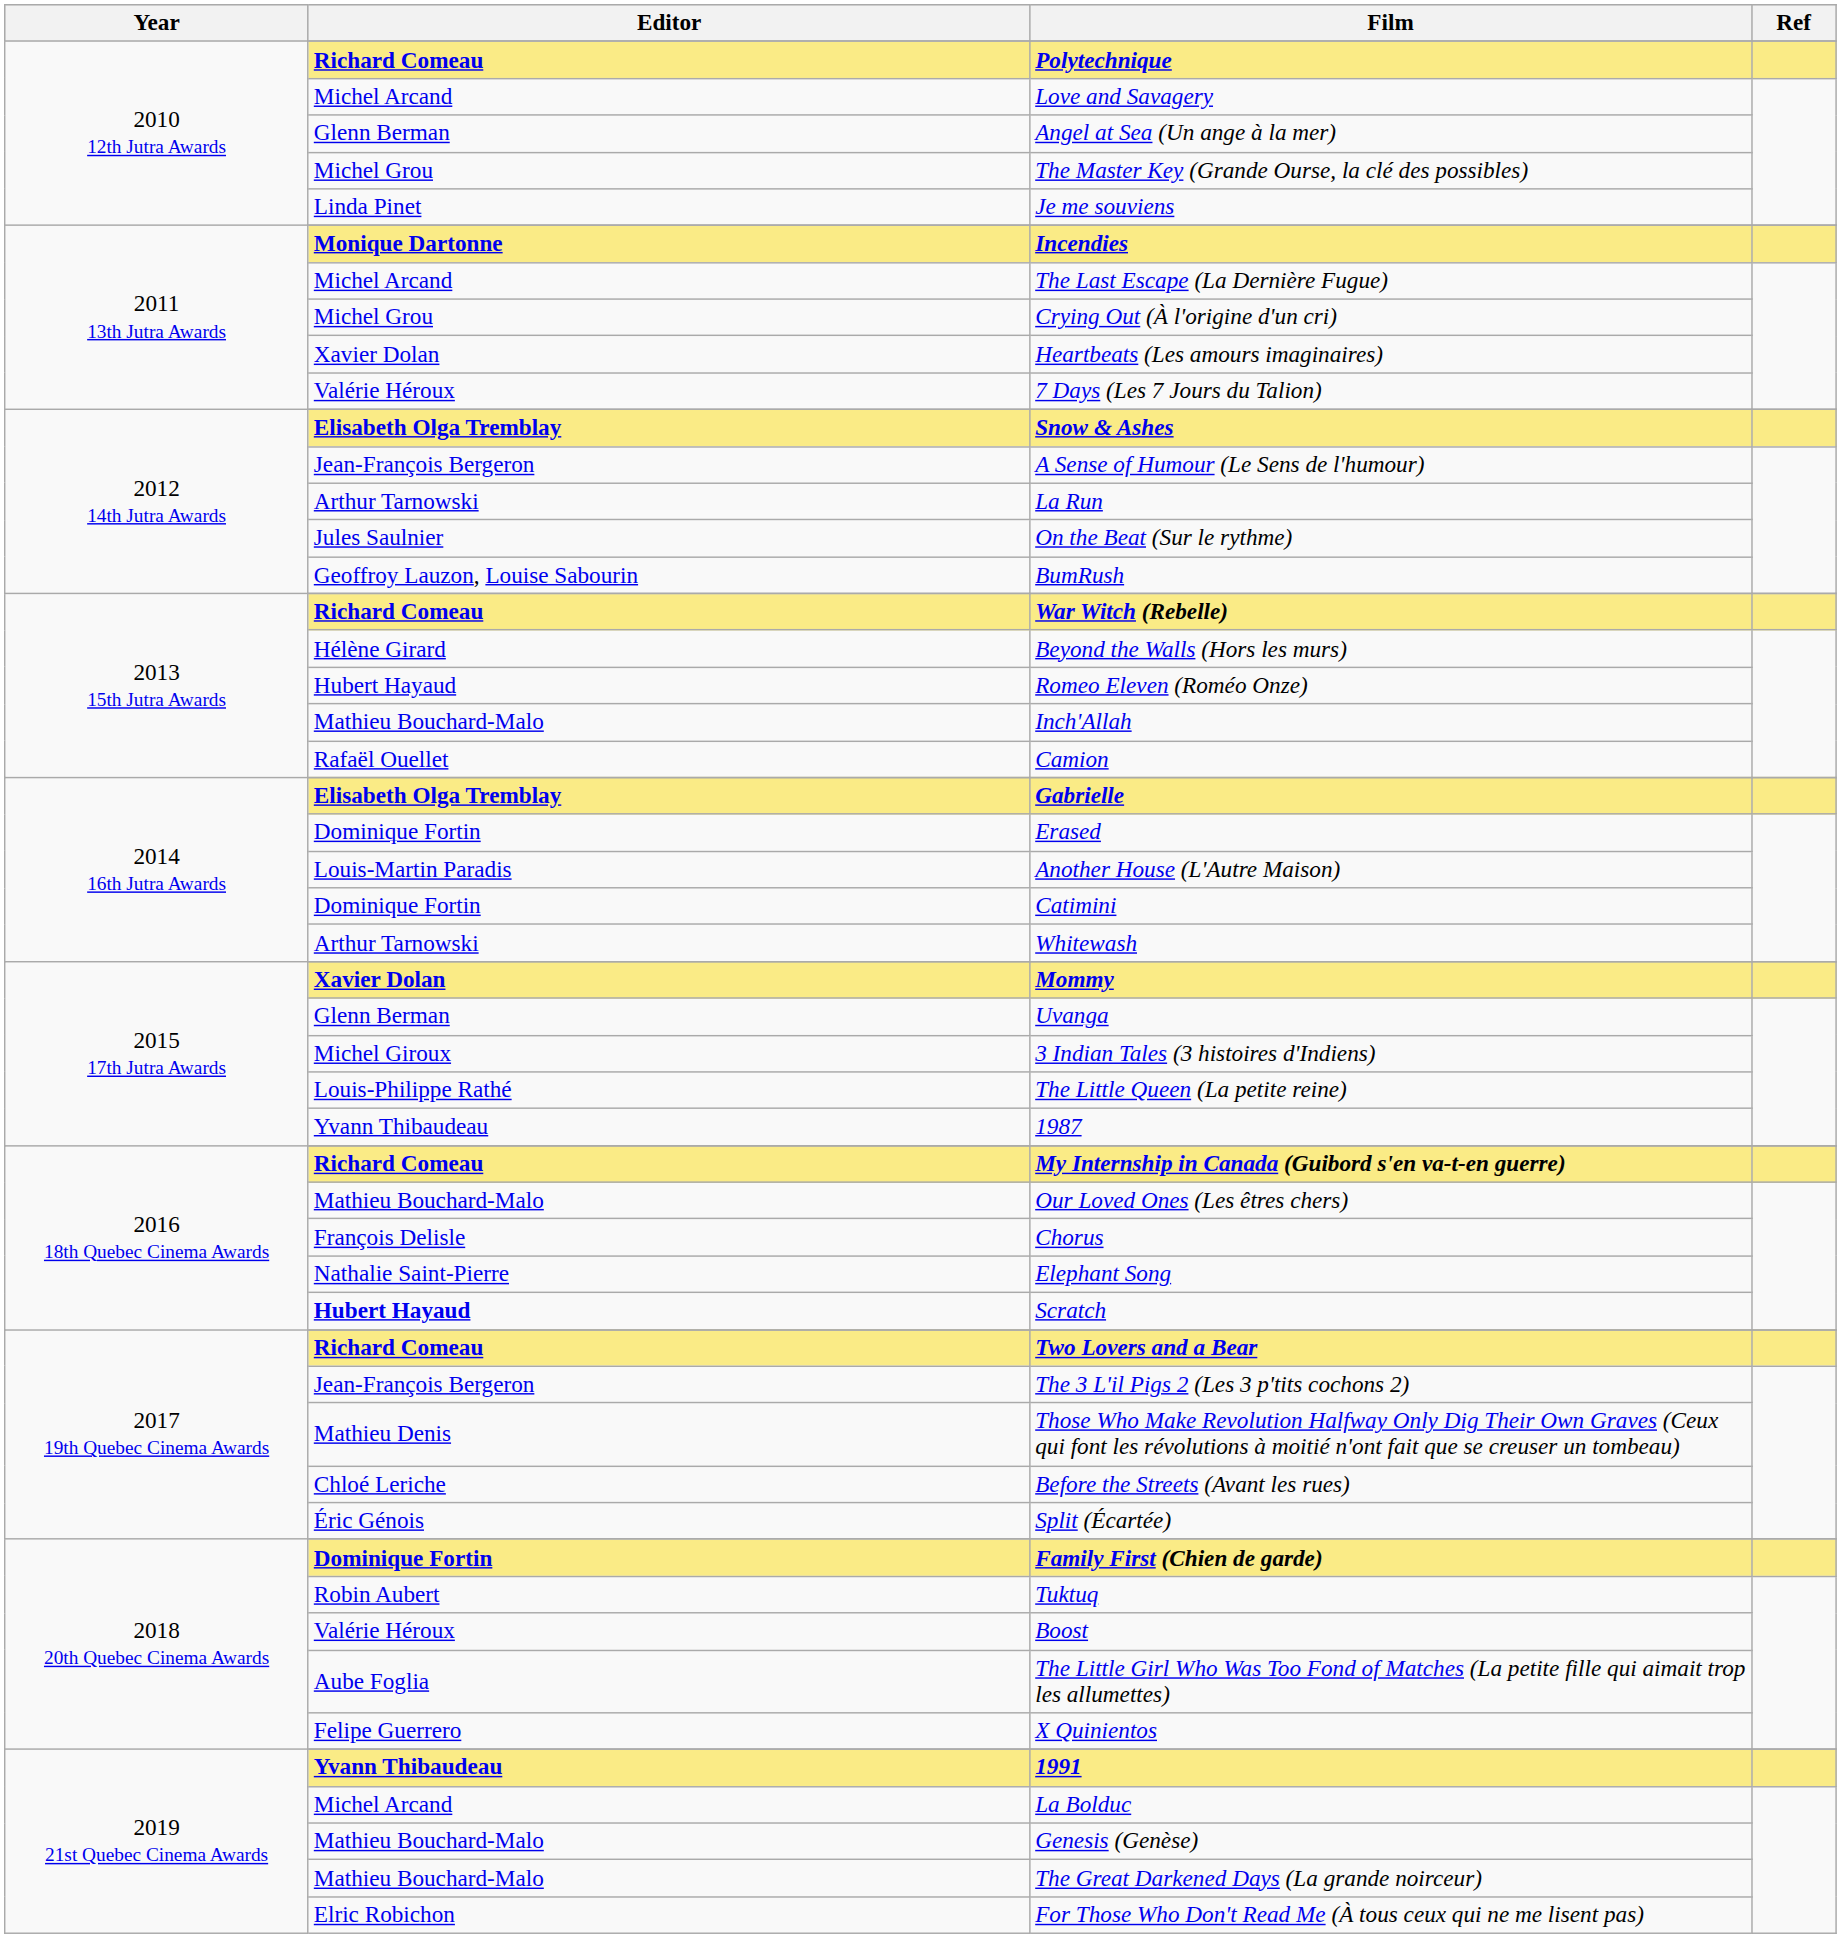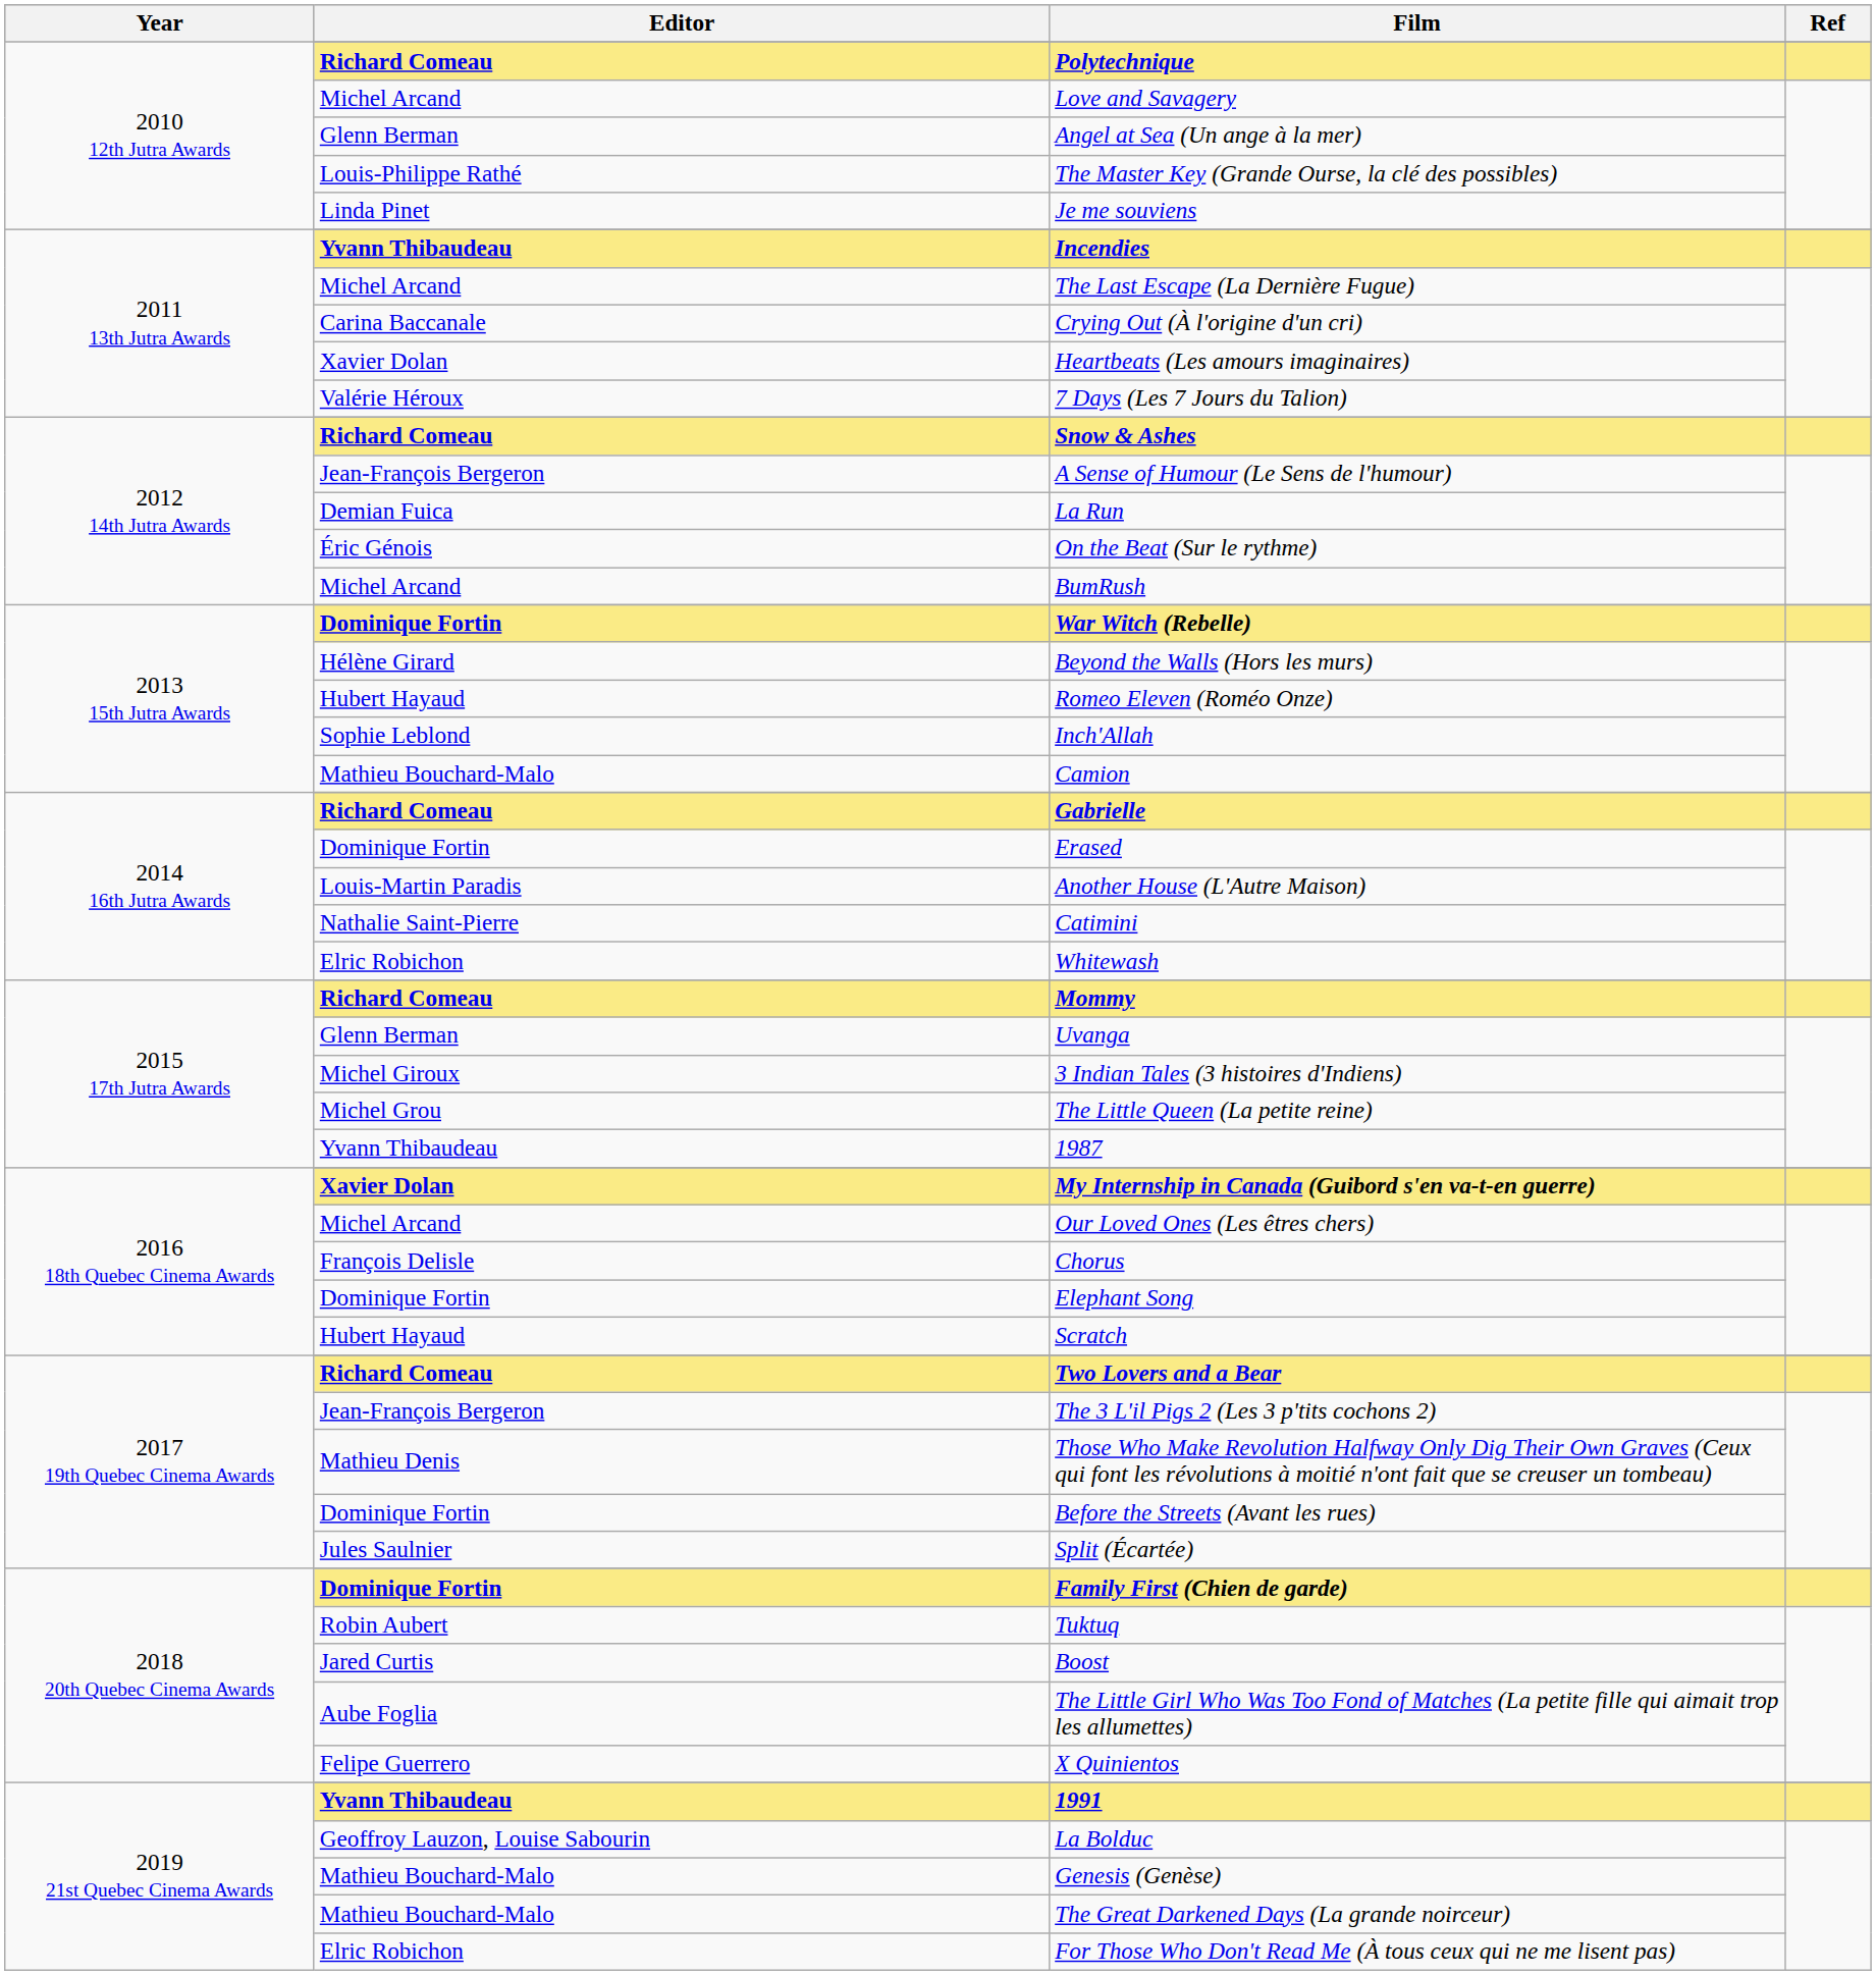 <table class="wikitable" style="width:100%;">
 <tr style="background:#bebebe;">
 <th style="width:8%;">Year</th>
 <th style="width:19%;">Editor</th>
 <th style="width:19%;">Film</th>
 <th style="width:2%;">Ref</th>
 </tr>
 <tr>
 <td rowspan="6" align="center">2010 <br> <small><a href='#'>12th Jutra Awards</a></small></td>
 </tr>
 <tr style="background:#FAEB86">
 <td><strong><a href='#'>Richard Comeau</a></strong></td>
 <td><strong><em><a href='#'>Polytechnique</a></em></strong></td>
 <td></td>
 </tr>
 <tr>
 <td><a href='#'>Michel Arcand</a></td>
 <td><em><a href='#'>Love and Savagery</a></em></td>
 <td rowspan=4></td>
 </tr>
 <tr>
 <td><a href='#'>Glenn Berman</a></td>
 <td><em><a href='#'>Angel at Sea</a> (Un ange à la mer)</em></td>
 </tr>
 <tr>
-<td><a href='#'>Michel Grou</a></td>
+<td><a href='#'>Louis-Philippe Rathé</a></td>
 <td><em><a href='#'>The Master Key</a> (Grande Ourse, la clé des possibles)</em></td>
 </tr>
 <tr>
 <td><a href='#'>Linda Pinet</a></td>
 <td><em><a href='#'>Je me souviens</a></em></td>
 </tr>
 <tr>
 <td rowspan="6" align="center">2011 <br> <small><a href='#'>13th Jutra Awards</a></small></td>
 </tr>
 <tr style="background:#FAEB86">
-<td><strong><a href='#'>Monique Dartonne</a></strong></td>
+<td><strong><a href='#'>Yvann Thibaudeau</a></strong></td>
 <td><strong><em><a href='#'>Incendies</a></em></strong></td>
 <td></td>
 </tr>
 <tr>
 <td><a href='#'>Michel Arcand</a></td>
 <td><em><a href='#'>The Last Escape</a> (La Dernière Fugue)</em></td>
 <td rowspan=4></td>
 </tr>
 <tr>
-<td><a href='#'>Michel Grou</a></td>
+<td><a href='#'>Carina Baccanale</a></td>
 <td><em><a href='#'>Crying Out</a> (À l'origine d'un cri)</em></td>
 </tr>
 <tr>
 <td><a href='#'>Xavier Dolan</a></td>
 <td><em><a href='#'>Heartbeats</a> (Les amours imaginaires)</em></td>
 </tr>
 <tr>
 <td><a href='#'>Valérie Héroux</a></td>
 <td><em><a href='#'>7 Days</a> (Les 7 Jours du Talion)</em></td>
 </tr>
 <tr>
 <td rowspan="6" align="center">2012 <br> <small><a href='#'>14th Jutra Awards</a></small></td>
 </tr>
 <tr style="background:#FAEB86">
-<td><strong><a href='#'>Elisabeth Olga Tremblay</a></strong></td>
+<td><strong><a href='#'>Richard Comeau</a></strong></td>
 <td><strong><em><a href='#'>Snow & Ashes</a></em></strong></td>
 <td></td>
 </tr>
 <tr>
 <td><a href='#'>Jean-François Bergeron</a></td>
 <td><em><a href='#'>A Sense of Humour</a> (Le Sens de l'humour)</em></td>
 <td rowspan=4></td>
 </tr>
 <tr>
-<td><a href='#'>Arthur Tarnowski</a></td>
+<td><a href='#'>Demian Fuica</a></td>
 <td><em><a href='#'>La Run</a></em></td>
 </tr>
 <tr>
-<td><a href='#'>Jules Saulnier</a></td>
+<td><a href='#'>Éric Génois</a></td>
 <td><em><a href='#'>On the Beat</a> (Sur le rythme)</em></td>
 </tr>
 <tr>
-<td><a href='#'>Geoffroy Lauzon</a>, <a href='#'>Louise Sabourin</a></td>
+<td><a href='#'>Michel Arcand</a></td>
 <td><em><a href='#'>BumRush</a></em></td>
 </tr>
 <tr>
 <td rowspan="6" align="center">2013 <br> <small><a href='#'>15th Jutra Awards</a></small></td>
 </tr>
 <tr style="background:#FAEB86">
-<td><strong><a href='#'>Richard Comeau</a></strong></td>
+<td><strong><a href='#'>Dominique Fortin</a></strong></td>
 <td><strong><em><a href='#'>War Witch</a> (Rebelle)</em></strong></td>
 <td></td>
 </tr>
 <tr>
 <td><a href='#'>Hélène Girard</a></td>
 <td><em><a href='#'>Beyond the Walls</a> (Hors les murs)</em></td>
 <td rowspan=4></td>
 </tr>
 <tr>
 <td><a href='#'>Hubert Hayaud</a></td>
 <td><em><a href='#'>Romeo Eleven</a> (Roméo Onze)</em></td>
 </tr>
 <tr>
-<td><a href='#'>Mathieu Bouchard-Malo</a></td>
+<td><a href='#'>Sophie Leblond</a></td>
 <td><em><a href='#'>Inch'Allah</a></em></td>
 </tr>
 <tr>
-<td><a href='#'>Rafaël Ouellet</a></td>
+<td><a href='#'>Mathieu Bouchard-Malo</a></td>
 <td><em><a href='#'>Camion</a></em></td>
 </tr>
 <tr>
 <td rowspan="6" align="center">2014 <br> <small><a href='#'>16th Jutra Awards</a></small></td>
 </tr>
 <tr style="background:#FAEB86">
-<td><strong><a href='#'>Elisabeth Olga Tremblay</a></strong></td>
+<td><strong><a href='#'>Richard Comeau</a></strong></td>
 <td><strong><em><a href='#'>Gabrielle</a></em></strong></td>
 <td></td>
 </tr>
 <tr>
 <td><a href='#'>Dominique Fortin</a></td>
 <td><em><a href='#'>Erased</a></em></td>
 <td rowspan=4></td>
 </tr>
 <tr>
 <td><a href='#'>Louis-Martin Paradis</a></td>
 <td><em><a href='#'>Another House</a> (L'Autre Maison)</em></td>
 </tr>
 <tr>
-<td><a href='#'>Dominique Fortin</a></td>
+<td><a href='#'>Nathalie Saint-Pierre</a></td>
 <td><em><a href='#'>Catimini</a></em></td>
 </tr>
 <tr>
-<td><a href='#'>Arthur Tarnowski</a></td>
+<td><a href='#'>Elric Robichon</a></td>
 <td><em><a href='#'>Whitewash</a></em></td>
 </tr>
 <tr>
 <td rowspan="6" align="center">2015 <br> <small><a href='#'>17th Jutra Awards</a></small></td>
 </tr>
 <tr style="background:#FAEB86">
-<td><strong><a href='#'>Xavier Dolan</a></strong></td>
+<td><strong><a href='#'>Richard Comeau</a></strong></td>
 <td><strong><em><a href='#'>Mommy</a></em></strong></td>
 <td></td>
 </tr>
 <tr>
 <td><a href='#'>Glenn Berman</a></td>
 <td><em><a href='#'>Uvanga</a></em></td>
 <td rowspan=4></td>
 </tr>
 <tr>
 <td><a href='#'>Michel Giroux</a></td>
 <td><em><a href='#'>3 Indian Tales</a> (3 histoires d'Indiens)</em></td>
 </tr>
 <tr>
-<td><a href='#'>Louis-Philippe Rathé</a></td>
+<td><a href='#'>Michel Grou</a></td>
 <td><em><a href='#'>The Little Queen</a> (La petite reine)</em></td>
 </tr>
 <tr>
 <td><a href='#'>Yvann Thibaudeau</a></td>
 <td><em><a href='#'>1987</a></em></td>
 </tr>
 <tr>
 <td rowspan="6" align="center">2016 <br> <small><a href='#'>18th Quebec Cinema Awards</a></small></td>
 </tr>
 <tr style="background:#FAEB86">
-<td><strong><a href='#'>Richard Comeau</a></strong></td>
+<td><strong><a href='#'>Xavier Dolan</a></strong></td>
 <td><strong><em><a href='#'>My Internship in Canada</a> (Guibord s'en va-t-en guerre)</em></strong></td>
 <td></td>
 </tr>
 <tr>
-<td><a href='#'>Mathieu Bouchard-Malo</a></td>
+<td><a href='#'>Michel Arcand</a></td>
 <td><em><a href='#'>Our Loved Ones</a> (Les êtres chers)</em></td>
 <td rowspan=4></td>
 </tr>
 <tr>
 <td><a href='#'>François Delisle</a></td>
 <td><em><a href='#'>Chorus</a></em></td>
 </tr>
 <tr>
-<td><a href='#'>Nathalie Saint-Pierre</a></td>
+<td><a href='#'>Dominique Fortin</a></td>
 <td><em><a href='#'>Elephant Song</a></em></td>
 </tr>
 <tr>
-<td><strong><a href='#'>Hubert Hayaud</a></strong></td>
+<td><a href='#'>Hubert Hayaud</a></td>
 <td><em><a href='#'>Scratch</a></em></td>
 </tr>
 <tr>
 <td rowspan="6" align="center">2017 <br> <small><a href='#'>19th Quebec Cinema Awards</a></small></td>
 </tr>
 <tr style="background:#FAEB86">
 <td><strong><a href='#'>Richard Comeau</a></strong></td>
 <td><strong><em><a href='#'>Two Lovers and a Bear</a></em></strong></td>
 <td></td>
 </tr>
 <tr>
 <td><a href='#'>Jean-François Bergeron</a></td>
 <td><em><a href='#'>The 3 L'il Pigs 2</a> (Les 3 p'tits cochons 2)</em></td>
 <td rowspan=4></td>
 </tr>
 <tr>
 <td><a href='#'>Mathieu Denis</a></td>
 <td><em><a href='#'>Those Who Make Revolution Halfway Only Dig Their Own Graves</a> (Ceux qui font les révolutions à moitié n'ont fait que se creuser un tombeau)</em></td>
 </tr>
 <tr>
-<td><a href='#'>Chloé Leriche</a></td>
+<td><a href='#'>Dominique Fortin</a></td>
 <td><em><a href='#'>Before the Streets</a> (Avant les rues)</em></td>
 </tr>
 <tr>
-<td><a href='#'>Éric Génois</a></td>
+<td><a href='#'>Jules Saulnier</a></td>
 <td><em><a href='#'>Split</a> (Écartée)</em></td>
 </tr>
 <tr>
 <td rowspan="6" align="center">2018 <br> <small><a href='#'>20th Quebec Cinema Awards</a></small></td>
 </tr>
 <tr style="background:#FAEB86">
 <td><strong><a href='#'>Dominique Fortin</a></strong></td>
 <td><strong><em><a href='#'>Family First</a> (Chien de garde)</em></strong></td>
 <td></td>
 </tr>
 <tr>
 <td><a href='#'>Robin Aubert</a></td>
 <td><em><a href='#'>Tuktuq</a></em></td>
 <td rowspan=4></td>
 </tr>
 <tr>
-<td><a href='#'>Valérie Héroux</a></td>
+<td><a href='#'>Jared Curtis</a></td>
 <td><em><a href='#'>Boost</a></em></td>
 </tr>
 <tr>
 <td><a href='#'>Aube Foglia</a></td>
 <td><em><a href='#'>The Little Girl Who Was Too Fond of Matches</a> (La petite fille qui aimait trop les allumettes)</em></td>
 </tr>
 <tr>
 <td><a href='#'>Felipe Guerrero</a></td>
 <td><em><a href='#'>X Quinientos</a></em></td>
 </tr>
 <tr>
 <td rowspan="6" align="center">2019 <br> <small><a href='#'>21st Quebec Cinema Awards</a></small></td>
 </tr>
 <tr style="background:#FAEB86">
 <td><strong><a href='#'>Yvann Thibaudeau</a></strong></td>
 <td><strong><em><a href='#'>1991</a></em></strong></td>
 <td></td>
 </tr>
 <tr>
-<td><a href='#'>Michel Arcand</a></td>
+<td><a href='#'>Geoffroy Lauzon</a>, <a href='#'>Louise Sabourin</a></td>
 <td><em><a href='#'>La Bolduc</a></em></td>
 <td rowspan=4></td>
 </tr>
 <tr>
 <td><a href='#'>Mathieu Bouchard-Malo</a></td>
 <td><em><a href='#'>Genesis</a> (Genèse)</em></td>
 </tr>
 <tr>
 <td><a href='#'>Mathieu Bouchard-Malo</a></td>
 <td><em><a href='#'>The Great Darkened Days</a> (La grande noirceur)</em></td>
 </tr>
 <tr>
 <td><a href='#'>Elric Robichon</a></td>
 <td><em><a href='#'>For Those Who Don't Read Me</a> (À tous ceux qui ne me lisent pas)</em></td>
 </tr>
 </table>
